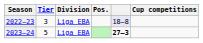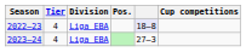 <table class="wikitable" style="font-size:85%; text-align:center">
 <tr>
 <th>Season</th>
 <th><a href='#'>Tier</a></th>
 <th>Division</th>
 <th>Pos.</th>
 <th></th>
 <th colspan="2">Cup competitions</th>
 </tr>
 <tr>
 <td style="background-color:#efefef"><a href='#'>2022–23</a></td>
-<td>3</td>
+<td>4</td>
 <td style="text-align:left"><a href='#'>Liga EBA</a></td>
 <td></td>
 <td style="background: lavender;">18–8</td>
 <td colspan="2"></td>
 </tr>
 <tr>
 <td style="background-color:#efefef"><a href='#'>2023–24</a></td>
-<td>5</td>
+<td>4</td>
 <td style="text-align:left"><a href='#'>Liga EBA</a></td>
 <td style="background-color:#BBF3BB"></td>
-<td><strong>27–3</strong></td>
+<td>27–3</td>
 <td colspan=2></td>
 </tr>
 </table>
